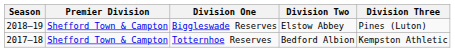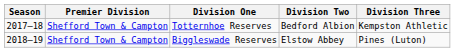 <table class="wikitable">
 <tr>
 <th>Season</th>
 <th>Premier Division</th>
 <th>Division One</th>
 <th>Division Two</th>
 <th>Division Three</th>
 </tr>
 <tr>
+<td>2017–18</td>
+<td><a href='#'>Shefford Town & Campton</a></td>
+<td><a href='#'>Totternhoe</a> Reserves</td>
+<td>Bedford Albion</td>
+<td>Kempston Athletic</td>
+</tr>
+<tr>
 <td>2018–19</td>
 <td><a href='#'>Shefford Town & Campton</a></td>
 <td><a href='#'>Biggleswade</a> Reserves</td>
 <td>Elstow Abbey</td>
 <td>Pines (Luton)</td>
 </tr>
-<tr>
-<td>2017–18</td>
-<td><a href='#'>Shefford Town & Campton</a></td>
-<td><a href='#'>Totternhoe</a> Reserves</td>
-<td>Bedford Albion</td>
-<td>Kempston Athletic</td>
-</tr>
 </table>
